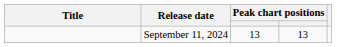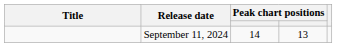 <table class="wikitable plainrowheaders">
 <tr>
 <th rowspan="2">Title</th>
 <th rowspan="2">Release date</th>
 <th colspan="2">Peak chart positions</th>
 <th rowspan="2"></th>
 </tr>
 <tr>
 <th></th>
 <th></th>
 </tr>
 <tr>
 <td style="width: 150pt;"></td>
 <td>September 11, 2024</td>
-<td align="center">13</td>
+<td align="center">14</td>
 <td align="center">13</td>
 <td></td>
 </tr>
 </table>
